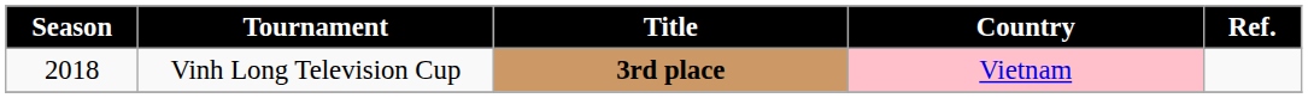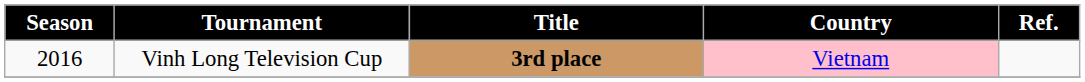 <table class="wikitable">
 <tr>
 <th style="width:70px; background:black; color:white; text-align:center;"><strong>Season</strong></th>
 <th style="width:200px; background:black; color:white;">Tournament</th>
 <th style="width:200px; background:black; color:white;">Title</th>
 <th style="width:200px; background:black; color:white;">Country</th>
 <th style="width:50px; background:black; color:white;">Ref.</th>
 </tr>
 <tr align=center>
-<td rowspan=1>2018</td>
+<td rowspan=1>2016</td>
 <td>Vinh Long Television Cup</td>
 <td style="background:#CC9966;"><strong>3rd place</strong></td>
 <td style="background: pink;"> <a href='#'>Vietnam</a></td>
 <td></td>
 </tr>
 <tr>
 </tr>
 </table>
